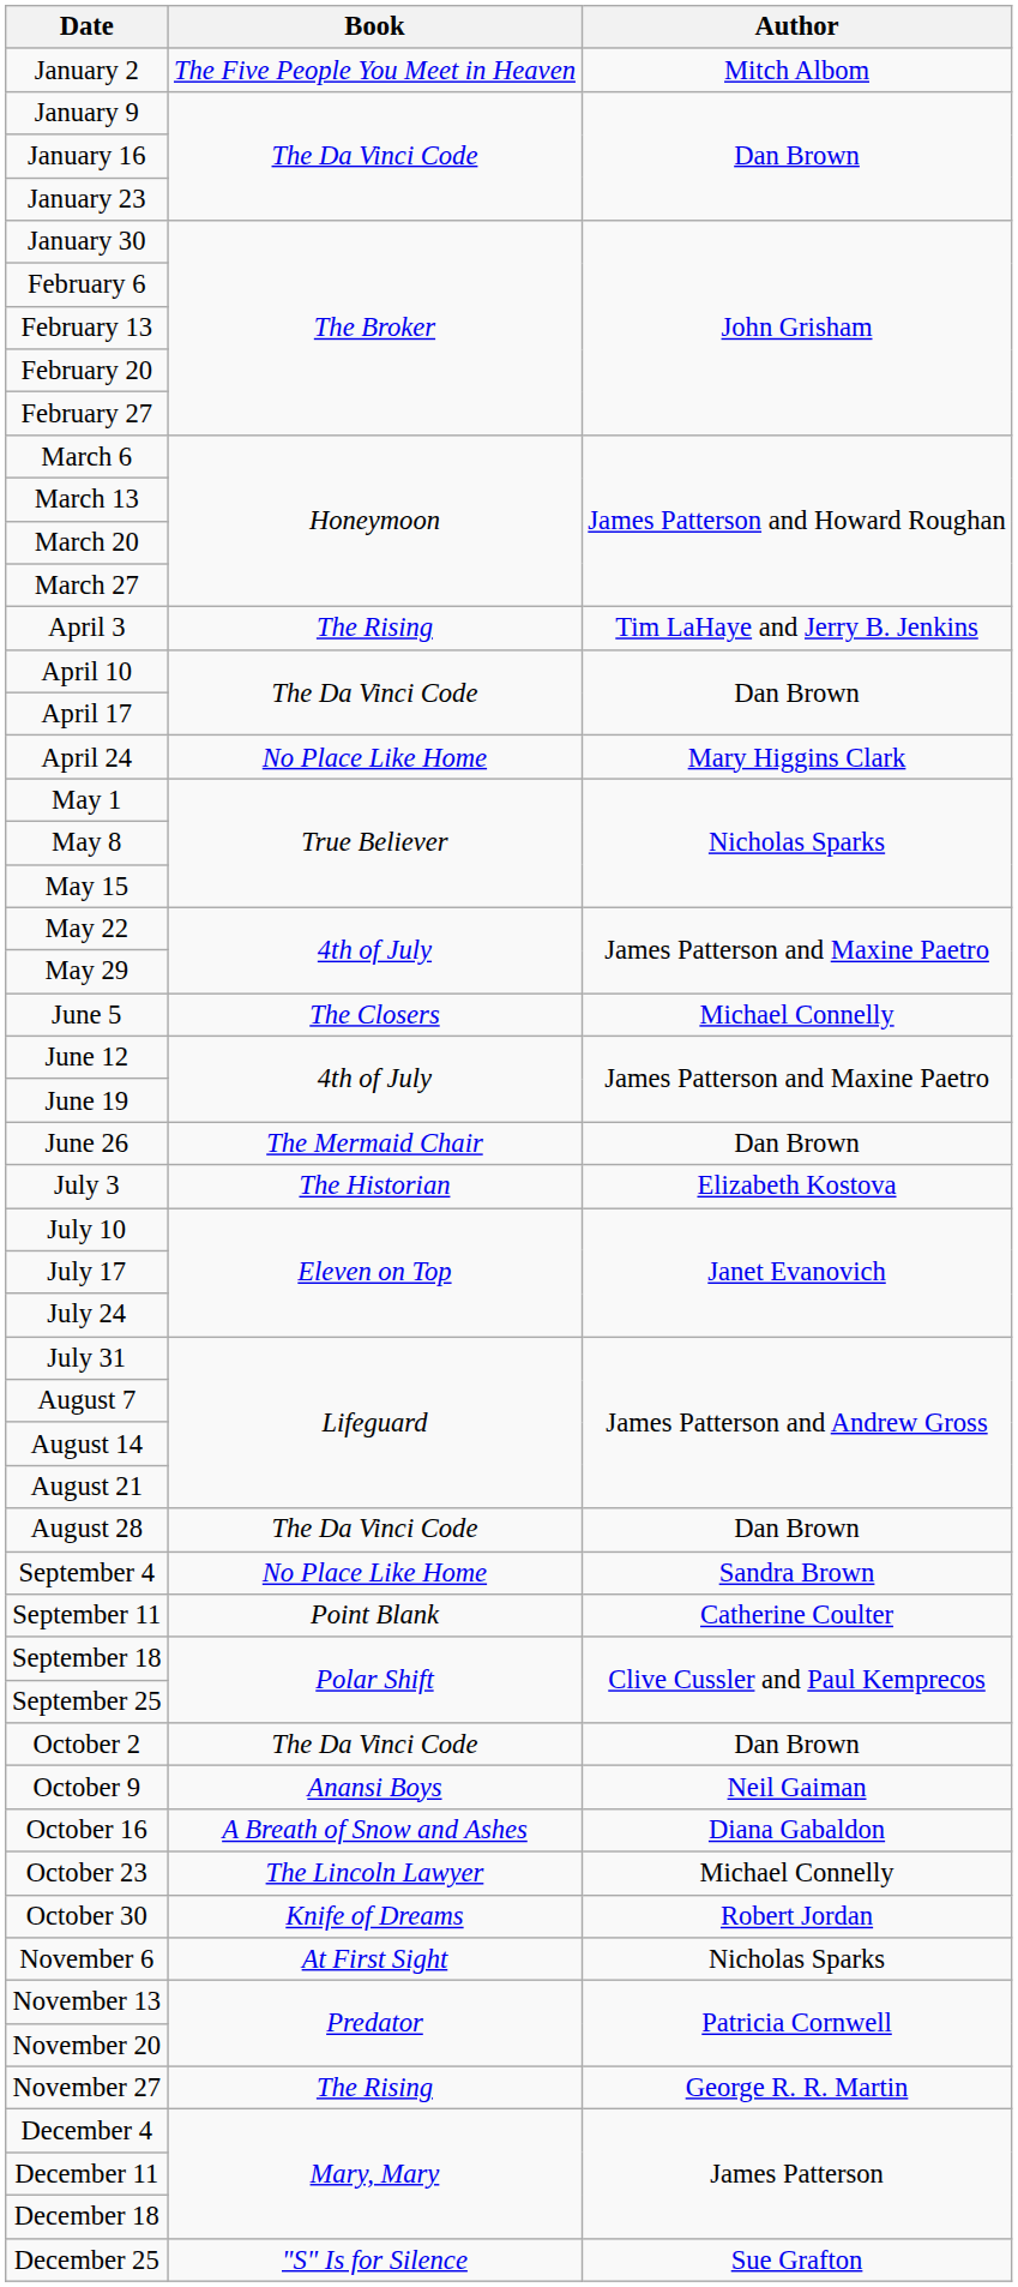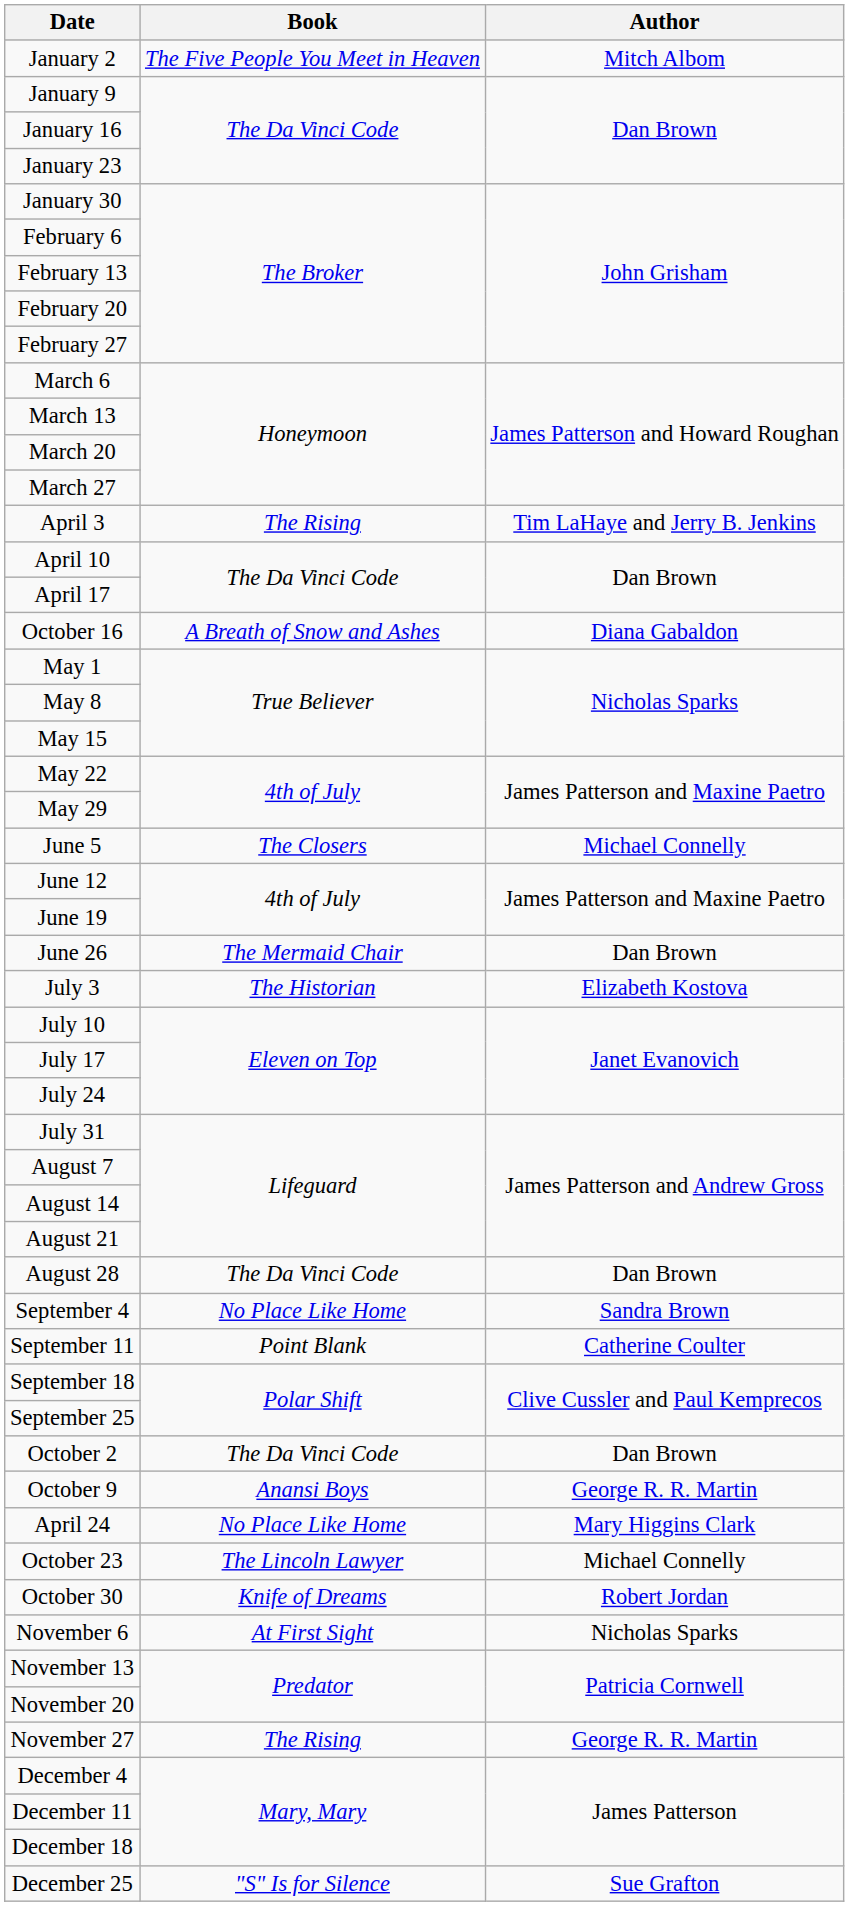 <table class="wikitable sortable" style="text-align: center">
 <tr>
 <th>Date</th>
 <th>Book</th>
 <th>Author</th>
 </tr>
 <tr>
 <td>January 2</td>
 <td><em><a href='#'>The Five People You Meet in Heaven</a></em></td>
 <td><a href='#'>Mitch Albom</a></td>
 </tr>
 <tr>
 <td>January 9</td>
 <td rowspan=3><em><a href='#'>The Da Vinci Code</a></em></td>
 <td rowspan=3><a href='#'>Dan Brown</a></td>
 </tr>
 <tr>
 <td>January 16</td>
 </tr>
 <tr>
 <td>January 23</td>
 </tr>
 <tr>
 <td>January 30</td>
 <td rowspan=5><em><a href='#'>The Broker</a></em></td>
 <td rowspan=5><a href='#'>John Grisham</a></td>
 </tr>
 <tr>
 <td>February 6</td>
 </tr>
 <tr>
 <td>February 13</td>
 </tr>
 <tr>
 <td>February 20</td>
 </tr>
 <tr>
 <td>February 27</td>
 </tr>
 <tr>
 <td>March 6</td>
 <td rowspan=4><em>Honeymoon</em></td>
 <td rowspan=4><a href='#'>James Patterson</a> and Howard Roughan</td>
 </tr>
 <tr>
 <td>March 13</td>
 </tr>
 <tr>
 <td>March 20</td>
 </tr>
 <tr>
 <td>March 27</td>
 </tr>
 <tr>
 <td>April 3</td>
 <td><em><a href='#'>The Rising</a></em></td>
 <td><a href='#'>Tim LaHaye</a> and <a href='#'>Jerry B. Jenkins</a></td>
 </tr>
 <tr>
 <td>April 10</td>
 <td rowspan=2><em>The Da Vinci Code</em></td>
 <td rowspan=2>Dan Brown</td>
 </tr>
 <tr>
 <td>April 17</td>
 </tr>
 <tr>
-<td>April 24</td>
-<td><em><a href='#'>No Place Like Home</a></em></td>
-<td><a href='#'>Mary Higgins Clark</a></td>
+<td>October 16</td>
+<td><em><a href='#'>A Breath of Snow and Ashes</a></em></td>
+<td><a href='#'>Diana Gabaldon</a></td>
 </tr>
 <tr>
 <td>May 1</td>
 <td rowspan=3><em>True Believer</em></td>
 <td rowspan=3><a href='#'>Nicholas Sparks</a></td>
 </tr>
 <tr>
 <td>May 8</td>
 </tr>
 <tr>
 <td>May 15</td>
 </tr>
 <tr>
 <td>May 22</td>
 <td rowspan=2><em><a href='#'>4th of July</a></em></td>
 <td rowspan=2>James Patterson and <a href='#'>Maxine Paetro</a></td>
 </tr>
 <tr>
 <td>May 29</td>
 </tr>
 <tr>
 <td>June 5</td>
 <td><em><a href='#'>The Closers</a></em></td>
 <td><a href='#'>Michael Connelly</a></td>
 </tr>
 <tr>
 <td>June 12</td>
 <td rowspan=2><em>4th of July</em></td>
 <td rowspan=2>James Patterson and Maxine Paetro</td>
 </tr>
 <tr>
 <td>June 19</td>
 </tr>
 <tr>
 <td>June 26</td>
 <td><em><a href='#'>The Mermaid Chair</a></em></td>
 <td>Dan Brown</td>
 </tr>
 <tr>
 <td>July 3</td>
 <td><em><a href='#'>The Historian</a></em></td>
 <td><a href='#'>Elizabeth Kostova</a></td>
 </tr>
 <tr>
 <td>July 10</td>
 <td rowspan=3><em><a href='#'>Eleven on Top</a></em></td>
 <td rowspan=3><a href='#'>Janet Evanovich</a></td>
 </tr>
 <tr>
 <td>July 17</td>
 </tr>
 <tr>
 <td>July 24</td>
 </tr>
 <tr>
 <td>July 31</td>
 <td rowspan=4><em>Lifeguard</em></td>
 <td rowspan=4>James Patterson and <a href='#'>Andrew Gross</a></td>
 </tr>
 <tr>
 <td>August 7</td>
 </tr>
 <tr>
 <td>August 14</td>
 </tr>
 <tr>
 <td>August 21</td>
 </tr>
 <tr>
 <td>August 28</td>
 <td><em>The Da Vinci Code</em></td>
 <td>Dan Brown</td>
 </tr>
 <tr>
 <td>September 4</td>
 <td><em><a href='#'>No Place Like Home</a></em></td>
 <td><a href='#'>Sandra Brown</a></td>
 </tr>
 <tr>
 <td>September 11</td>
 <td><em>Point Blank</em></td>
 <td><a href='#'>Catherine Coulter</a></td>
 </tr>
 <tr>
 <td>September 18</td>
 <td rowspan=2><em><a href='#'>Polar Shift</a></em></td>
 <td rowspan=2><a href='#'>Clive Cussler</a> and <a href='#'>Paul Kemprecos</a></td>
 </tr>
 <tr>
 <td>September 25</td>
 </tr>
 <tr>
 <td>October 2</td>
 <td><em>The Da Vinci Code</em></td>
 <td>Dan Brown</td>
 </tr>
 <tr>
 <td>October 9</td>
 <td><em><a href='#'>Anansi Boys</a></em></td>
-<td><a href='#'>Neil Gaiman</a></td>
+<td><a href='#'>George R. R. Martin</a></td>
 </tr>
 <tr>
-<td>October 16</td>
-<td><em><a href='#'>A Breath of Snow and Ashes</a></em></td>
-<td><a href='#'>Diana Gabaldon</a></td>
+<td>April 24</td>
+<td><em><a href='#'>No Place Like Home</a></em></td>
+<td><a href='#'>Mary Higgins Clark</a></td>
 </tr>
 <tr>
 <td>October 23</td>
 <td><em><a href='#'>The Lincoln Lawyer</a></em></td>
 <td>Michael Connelly</td>
 </tr>
 <tr>
 <td>October 30</td>
 <td><em><a href='#'>Knife of Dreams</a></em></td>
 <td><a href='#'>Robert Jordan</a></td>
 </tr>
 <tr>
 <td>November 6</td>
 <td><em><a href='#'>At First Sight</a></em></td>
 <td>Nicholas Sparks</td>
 </tr>
 <tr>
 <td>November 13</td>
 <td rowspan=2><em><a href='#'>Predator</a></em></td>
 <td rowspan=2><a href='#'>Patricia Cornwell</a></td>
 </tr>
 <tr>
 <td>November 20</td>
 </tr>
 <tr>
 <td>November 27</td>
 <td><em><a href='#'>The Rising</a></em></td>
 <td><a href='#'>George R. R. Martin</a></td>
 </tr>
 <tr>
 <td>December 4</td>
 <td rowspan=3><em><a href='#'>Mary, Mary</a></em></td>
 <td rowspan=3>James Patterson</td>
 </tr>
 <tr>
 <td>December 11</td>
 </tr>
 <tr>
 <td>December 18</td>
 </tr>
 <tr>
 <td>December 25</td>
 <td><em><a href='#'>"S" Is for Silence</a></em></td>
 <td><a href='#'>Sue Grafton</a></td>
 </tr>
 </table>
